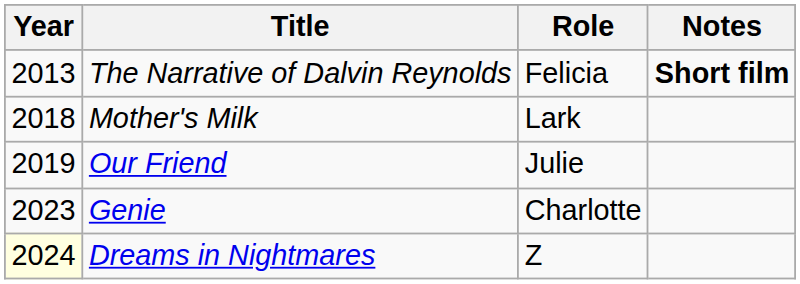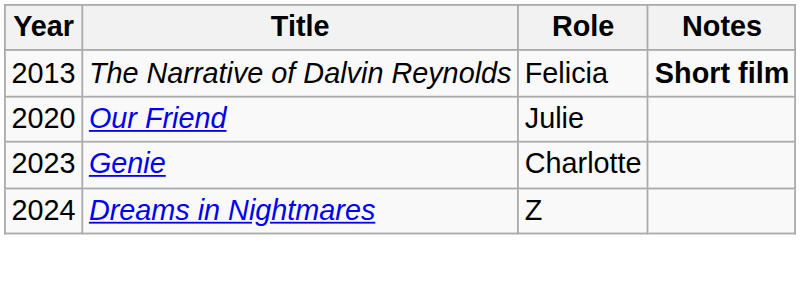 <table class="wikitable sortable">
 <tr>
 <th>Year</th>
 <th>Title</th>
 <th>Role</th>
 <th>Notes</th>
 </tr>
 <tr>
 <td>2013</td>
 <td><em>The Narrative of Dalvin Reynolds</em></td>
 <td>Felicia</td>
 <td><strong>Short film</strong></td>
 </tr>
 <tr>
-<td>2018</td>
-<td><em>Mother's Milk</em></td>
-<td>Lark</td>
-<td></td>
-</tr>
-<tr>
-<td>2019</td>
+<td>2020</td>
 <td><em><a href='#'>Our Friend</a></em></td>
 <td>Julie</td>
 <td></td>
 </tr>
 <tr>
 <td>2023</td>
 <td><em><a href='#'>Genie</a></em></td>
 <td>Charlotte</td>
 <td></td>
 </tr>
 <tr>
-<td style="background: lightyellow;">2024</td>
+<td>2024</td>
 <td><em><a href='#'>Dreams in Nightmares</a></em></td>
 <td>Z</td>
 <td></td>
 </tr>
 </table>
